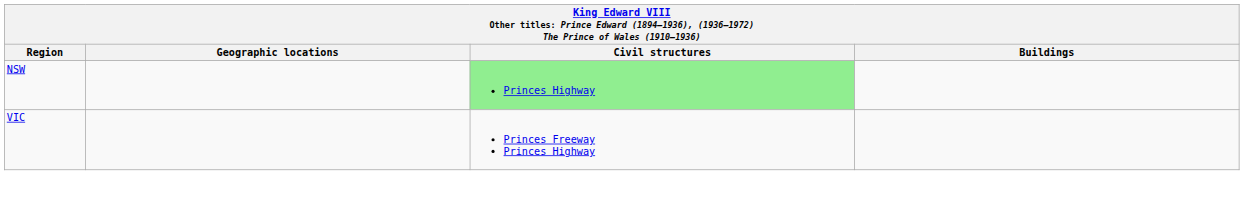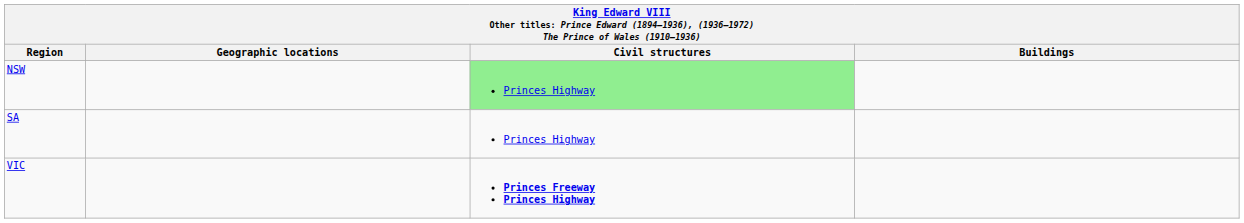 <table class="wikitable" width="100%">
 <tr>
 <th colspan="4"> <a href='#'>King Edward VIII</a><br><small>Other titles: <em>Prince Edward (1894–1936), (1936–1972)</em><br><em>The Prince of Wales (1910–1936)</em></small></th>
 </tr>
 <tr>
 <th width="5%">Region</th>
 <th width="23.75%">Geographic locations</th>
 <th width="23.75%">Civil structures</th>
 <th width="23.75%">Buildings</th>
 </tr>
 <tr>
 <td align=left valign=top> <a href='#'>NSW</a></td>
 <td></td>
 <td style="background: lightgreen;"><br><ul><li><a href='#'>Princes Highway</a></li></ul></td>
 <td></td>
 </tr>
 <tr>
+<td align=left valign=top> <a href='#'>SA</a></td>
+<td></td>
+<td><br><ul><li><a href='#'>Princes Highway</a></li></ul></td>
+<td></td>
+</tr>
+<tr>
 <td align=left valign=top> <a href='#'>VIC</a></td>
 <td></td>
-<td><br><ul><li><a href='#'>Princes Freeway</a></li><li><a href='#'>Princes Highway</a></li></ul></td>
+<td><strong><br><ul><li><a href='#'>Princes Freeway</a></li><li><a href='#'>Princes Highway</a></li></ul></strong></td>
 <td></td>
 </tr>
 </table>
